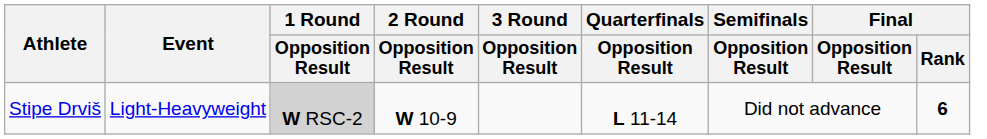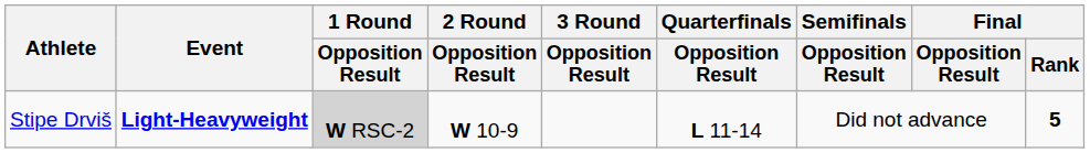 <table class="wikitable" style="font-size:90%">
 <tr>
 <th rowspan="2">Athlete</th>
 <th rowspan="2">Event</th>
 <th>1 Round</th>
 <th>2 Round</th>
 <th>3 Round</th>
 <th>Quarterfinals</th>
 <th>Semifinals</th>
 <th colspan=2>Final</th>
 </tr>
 <tr style="font-size:95%">
 <th>Opposition<br>Result</th>
 <th>Opposition<br>Result</th>
 <th>Opposition<br>Result</th>
 <th>Opposition<br>Result</th>
 <th>Opposition<br>Result</th>
 <th>Opposition<br>Result</th>
 <th>Rank</th>
 </tr>
 <tr align=center>
 <td align=left><a href='#'>Stipe Drviš</a></td>
-<td align=left><a href='#'>Light-Heavyweight</a></td>
+<td align=left><strong><a href='#'>Light-Heavyweight</a></strong></td>
 <td style="background: lightgrey;"><br><strong>W</strong> RSC-2</td>
 <td><br><strong>W</strong> 10-9</td>
 <td></td>
 <td><br><strong>L</strong> 11-14</td>
 <td colspan=2>Did not advance</td>
-<td><strong>6</strong></td>
+<td><strong>5</strong></td>
 </tr>
 </table>
